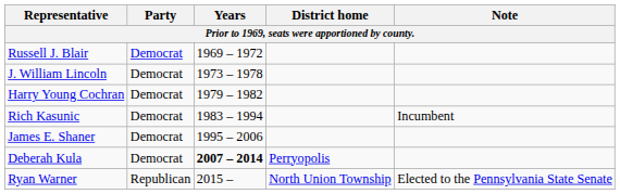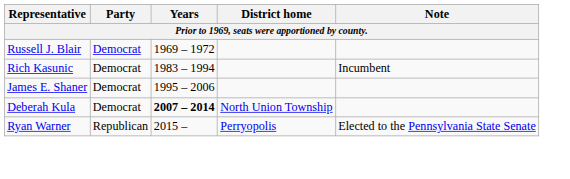 <table class=wikitable>
 <tr valign=bottom>
 <th>Representative</th>
 <th>Party</th>
 <th>Years</th>
 <th>District home</th>
 <th>Note</th>
 </tr>
 <tr>
 <th colspan=5 style="font-size: 80%;"><em>Prior to 1969, seats were apportioned by county.</em></th>
 </tr>
 <tr>
 <td><a href='#'>Russell J. Blair</a></td>
 <td><a href='#'>Democrat</a></td>
 <td>1969 – 1972</td>
-<td></td>
-<td></td>
-</tr>
-<tr>
-<td><a href='#'>J. William Lincoln</a></td>
-<td>Democrat</td>
-<td>1973 – 1978</td>
-<td></td>
-<td></td>
-</tr>
-<tr>
-<td><a href='#'>Harry Young Cochran</a></td>
-<td>Democrat</td>
-<td>1979 – 1982</td>
 <td></td>
 <td></td>
 </tr>
 <tr>
 <td><a href='#'>Rich Kasunic</a></td>
 <td>Democrat</td>
 <td>1983 – 1994</td>
 <td></td>
 <td>Incumbent</td>
 </tr>
 <tr>
 <td><a href='#'>James E. Shaner</a></td>
 <td>Democrat</td>
 <td>1995 – 2006</td>
 <td></td>
 <td></td>
 </tr>
 <tr>
 <td><a href='#'>Deberah Kula</a></td>
 <td>Democrat</td>
 <td><strong>2007 – 2014</strong></td>
-<td><a href='#'>Perryopolis</a></td>
+<td><a href='#'>North Union Township</a></td>
 <td></td>
 </tr>
 <tr>
 <td><a href='#'>Ryan Warner</a></td>
 <td>Republican</td>
 <td>2015 –</td>
-<td><a href='#'>North Union Township</a></td>
+<td><a href='#'>Perryopolis</a></td>
 <td>Elected to the <a href='#'>Pennsylvania State Senate</a></td>
 </tr>
 </table>
